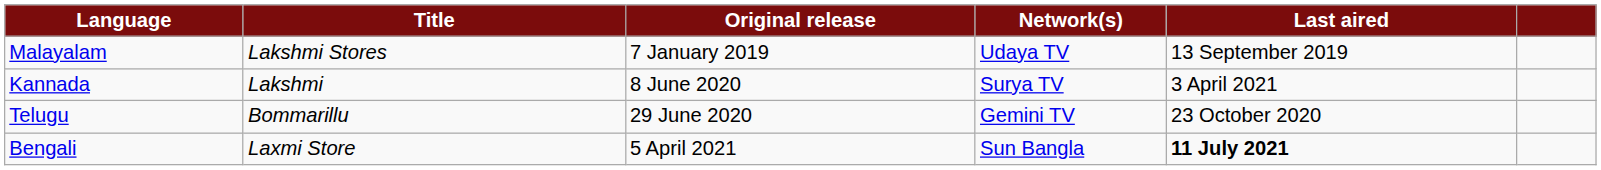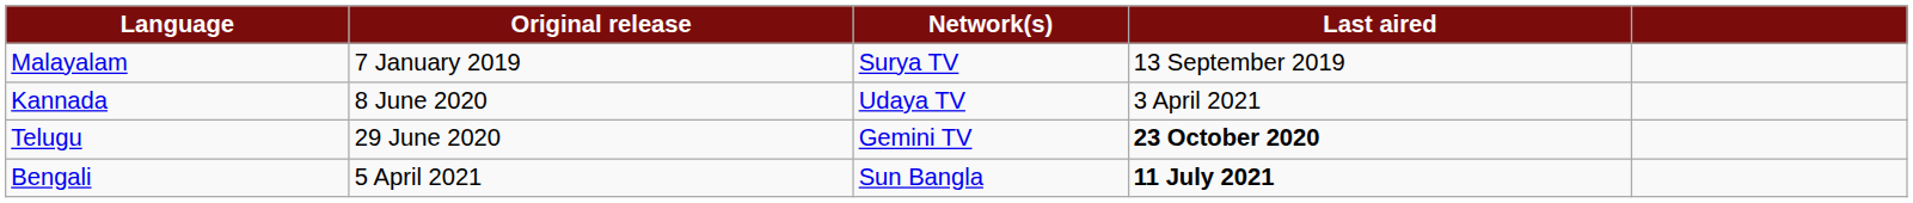 <table class="wikitable sortable" style="width: 100%; margin-right: 0;">
 <tr style="color:white">
 <th style="background:#7b0c0c; width:15%;">Language</th>
-<th style="background:#7b0c0c; width:24%;">Title</th>
 <th style="background:#7b0c0c; width:22%;">Original release</th>
 <th style="background:#7b0c0c; width:12%;">Network(s)</th>
 <th style="background:#7b0c0c; width:22%;">Last aired</th>
 <th style="background:#7b0c0c; width:12%;"></th>
 </tr>
 <tr>
 <td><a href='#'>Malayalam</a></td>
-<td><em>Lakshmi Stores</em></td>
 <td>7 January 2019</td>
-<td><a href='#'>Udaya TV</a></td>
+<td><a href='#'>Surya TV</a></td>
 <td>13 September 2019</td>
 <td></td>
 </tr>
 <tr>
 <td><a href='#'>Kannada</a></td>
-<td><em>Lakshmi</em></td>
 <td>8 June 2020</td>
-<td><a href='#'>Surya TV</a></td>
+<td><a href='#'>Udaya TV</a></td>
 <td>3 April 2021</td>
 <td></td>
 </tr>
 <tr>
 <td><a href='#'>Telugu</a></td>
-<td><em>Bommarillu</em></td>
 <td>29 June 2020</td>
 <td><a href='#'>Gemini TV</a></td>
-<td>23 October 2020</td>
+<td><strong>23 October 2020</strong></td>
 <td></td>
 </tr>
 <tr>
 <td><a href='#'>Bengali</a></td>
-<td><em>Laxmi Store</em></td>
 <td>5 April 2021</td>
 <td><a href='#'>Sun Bangla</a></td>
 <td><strong>11 July 2021</strong></td>
 <td></td>
 </tr>
 </table>
